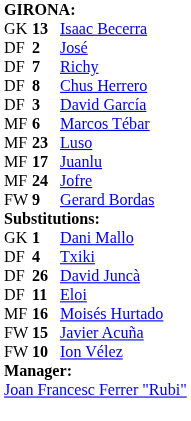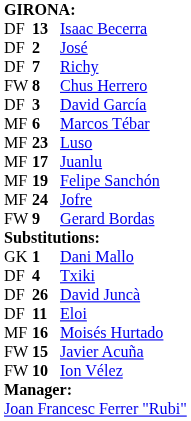 <table style="font-size: 90%" cellspacing="0" cellpadding="0">
 <tr>
 <td colspan=4><strong>GIRONA:</strong></td>
 </tr>
 <tr>
 <th width=25></th>
 <th width=25></th>
 </tr>
 <tr>
-<td>GK</td>
+<td>DF</td>
 <td><strong>13</strong></td>
 <td> <a href='#'>Isaac Becerra</a></td>
 </tr>
 <tr>
 <td>DF</td>
 <td><strong>2</strong></td>
 <td> <a href='#'>José</a></td>
 <td></td>
 <td></td>
 </tr>
 <tr>
 <td>DF</td>
 <td><strong>7</strong></td>
 <td> <a href='#'>Richy</a></td>
 </tr>
 <tr>
-<td>DF</td>
+<td>FW</td>
 <td><strong>8</strong></td>
 <td> <a href='#'>Chus Herrero</a></td>
 <td></td>
 </tr>
 <tr>
 <td>DF</td>
 <td><strong>3</strong></td>
 <td> <a href='#'>David García</a></td>
 </tr>
 <tr>
 <td>MF</td>
 <td><strong>6</strong></td>
 <td> <a href='#'>Marcos Tébar</a></td>
 </tr>
 <tr>
 <td>MF</td>
 <td><strong>23</strong></td>
 <td> <a href='#'>Luso</a></td>
 </tr>
 <tr>
 <td>MF</td>
 <td><strong>17</strong></td>
 <td> <a href='#'>Juanlu</a></td>
+</tr>
+<tr>
+<td>MF</td>
+<td><strong>19</strong></td>
+<td> <a href='#'>Felipe Sanchón</a></td>
+<td></td>
+<td></td>
 </tr>
 <tr>
 <td>MF</td>
 <td><strong>24</strong></td>
 <td> <a href='#'>Jofre</a></td>
 <td></td>
 <td></td>
 </tr>
 <tr>
 <td>FW</td>
 <td><strong>9</strong></td>
 <td> <a href='#'>Gerard Bordas</a></td>
 </tr>
 <tr>
 <td colspan=3><strong>Substitutions:</strong></td>
 </tr>
 <tr>
 <td>GK</td>
 <td><strong>1</strong></td>
 <td> <a href='#'>Dani Mallo</a></td>
 </tr>
 <tr>
 <td>DF</td>
 <td><strong>4</strong></td>
 <td> <a href='#'>Txiki</a></td>
 </tr>
 <tr>
 <td>DF</td>
 <td><strong>26</strong></td>
 <td> <a href='#'>David Juncà</a></td>
 </tr>
 <tr>
 <td>DF</td>
 <td><strong>11</strong></td>
 <td> <a href='#'>Eloi</a></td>
 <td></td>
 <td></td>
 </tr>
 <tr>
 <td>MF</td>
 <td><strong>16</strong></td>
 <td> <a href='#'>Moisés Hurtado</a></td>
 </tr>
 <tr>
 <td>FW</td>
 <td><strong>15</strong></td>
 <td> <a href='#'>Javier Acuña</a></td>
 <td></td>
 <td></td>
 </tr>
 <tr>
 <td>FW</td>
 <td><strong>10</strong></td>
 <td> <a href='#'>Ion Vélez</a></td>
 <td></td>
 <td></td>
 </tr>
 <tr>
 <td colspan=3><strong>Manager:</strong></td>
 </tr>
 <tr>
 <td colspan=3> <a href='#'>Joan Francesc Ferrer "Rubi"</a></td>
 </tr>
 </table>
